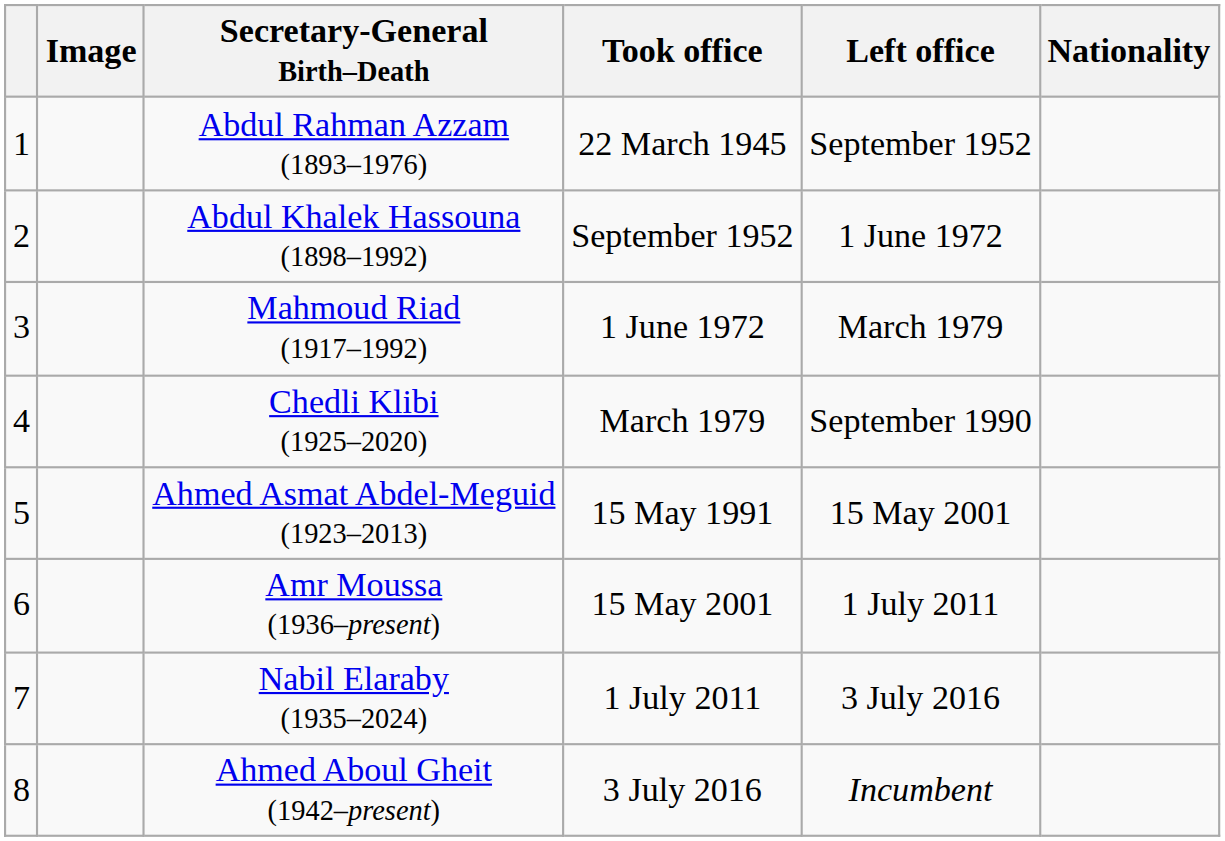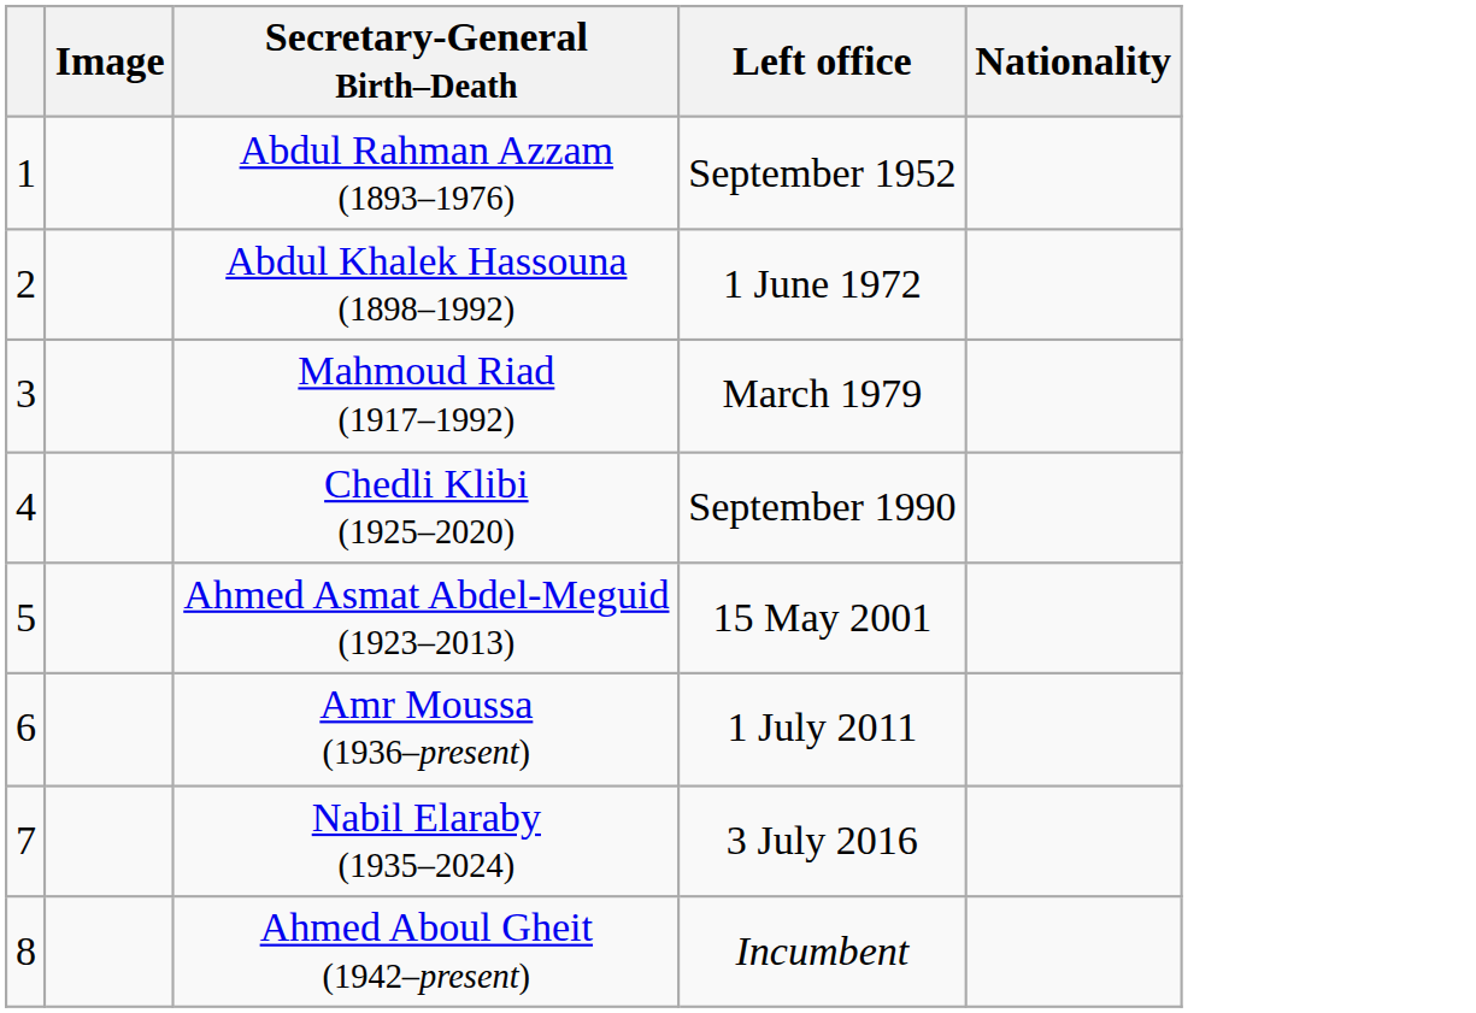 <table class="wikitable sortable" style="text-align: center;">
 <tr>
 <th></th>
 <th>Image</th>
 <th>Secretary-General<br><small>Birth–Death</small></th>
-<th>Took office</th>
 <th>Left office</th>
 <th>Nationality</th>
 </tr>
 <tr>
 <td>1</td>
 <td></td>
 <td><a href='#'>Abdul Rahman Azzam</a><br><small>(1893–1976)</small></td>
-<td>22 March 1945</td>
 <td>September 1952</td>
 <td></td>
 </tr>
 <tr>
 <td>2</td>
 <td></td>
 <td><a href='#'>Abdul Khalek Hassouna</a><br><small>(1898–1992)</small></td>
-<td>September 1952</td>
 <td>1 June 1972</td>
 <td></td>
 </tr>
 <tr>
 <td>3</td>
 <td></td>
 <td><a href='#'>Mahmoud Riad</a><br><small>(1917–1992)</small></td>
-<td>1 June 1972</td>
 <td>March 1979</td>
 <td></td>
 </tr>
 <tr>
 <td>4</td>
 <td></td>
 <td><a href='#'>Chedli Klibi</a><br><small>(1925–2020)</small></td>
-<td>March 1979</td>
 <td>September 1990</td>
 <td></td>
 </tr>
 <tr>
 <td>5</td>
 <td></td>
 <td><a href='#'>Ahmed Asmat Abdel-Meguid</a><br><small>(1923–2013)</small></td>
-<td>15 May 1991</td>
 <td>15 May 2001</td>
 <td></td>
 </tr>
 <tr>
 <td>6</td>
 <td></td>
 <td><a href='#'>Amr Moussa</a><br><small>(1936–<em>present</em>)</small></td>
-<td>15 May 2001</td>
 <td>1 July 2011</td>
 <td></td>
 </tr>
 <tr>
 <td>7</td>
 <td></td>
 <td><a href='#'>Nabil Elaraby</a><br><small>(1935–2024)</small></td>
-<td>1 July 2011</td>
 <td>3 July 2016</td>
 <td></td>
 </tr>
 <tr>
 <td>8</td>
 <td></td>
 <td><a href='#'>Ahmed Aboul Gheit</a><br><small>(1942–<em>present</em>)</small></td>
-<td>3 July 2016</td>
 <td><em>Incumbent</em></td>
 <td></td>
 </tr>
 </table>
